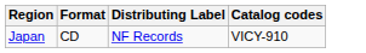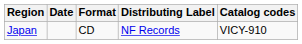 <table class="wikitable">
 <tr>
 <th>Region</th>
+<th>Date</th>
 <th>Format</th>
 <th>Distributing Label</th>
 <th>Catalog codes</th>
 </tr>
 <tr>
 <td><a href='#'>Japan</a></td>
+<td></td>
 <td>CD</td>
 <td><a href='#'>NF Records</a></td>
 <td>VICY-910</td>
 </tr>
 </table>
